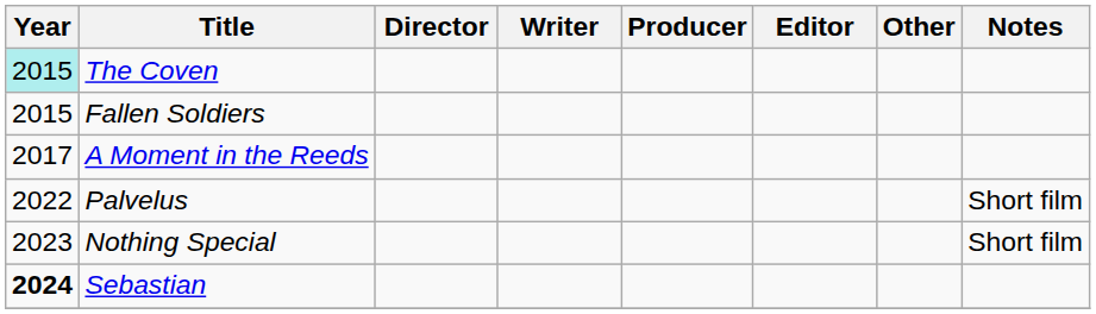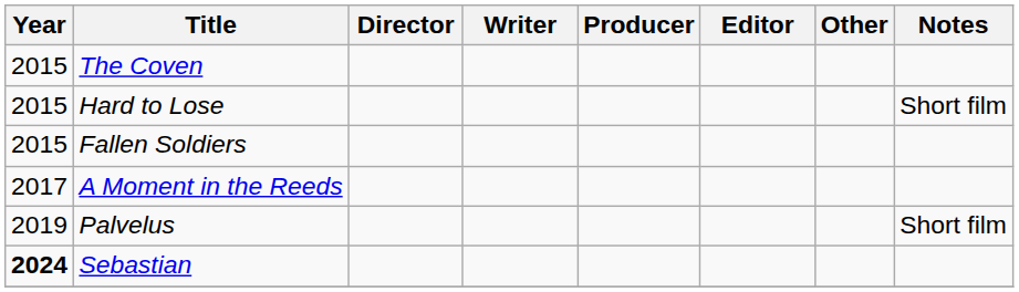 <table class="wikitable sortable">
 <tr>
 <th>Year</th>
 <th>Title</th>
 <th width="65">Director</th>
 <th width="65">Writer</th>
 <th width="65">Producer</th>
 <th width="65">Editor</th>
 <th>Other</th>
 <th>Notes</th>
 </tr>
 <tr>
-<td style="background: paleturquoise;">2015</td>
+<td>2015</td>
 <td><em><a href='#'>The Coven</a></em></td>
 <td></td>
 <td></td>
 <td></td>
 <td></td>
 <td></td>
 <td></td>
+</tr>
+<tr>
+<td>2015</td>
+<td><em>Hard to Lose</em></td>
+<td></td>
+<td></td>
+<td></td>
+<td></td>
+<td></td>
+<td>Short film</td>
 </tr>
 <tr>
 <td>2015</td>
 <td><em>Fallen Soldiers</em></td>
 <td></td>
 <td></td>
 <td></td>
 <td></td>
 <td></td>
 <td></td>
 </tr>
 <tr>
 <td>2017</td>
 <td><em><a href='#'>A Moment in the Reeds</a></em></td>
 <td></td>
 <td></td>
 <td></td>
 <td></td>
 <td></td>
 <td></td>
 </tr>
 <tr>
-<td>2022</td>
+<td>2019</td>
 <td><em>Palvelus</em></td>
-<td></td>
-<td></td>
-<td></td>
-<td></td>
-<td></td>
-<td>Short film</td>
-</tr>
-<tr>
-<td>2023</td>
-<td><em>Nothing Special</em></td>
 <td></td>
 <td></td>
 <td></td>
 <td></td>
 <td></td>
 <td>Short film</td>
 </tr>
 <tr>
 <td><strong>2024</strong></td>
 <td><em><a href='#'>Sebastian</a></em></td>
 <td></td>
 <td></td>
 <td></td>
 <td></td>
 <td></td>
 <td></td>
 </tr>
 <tr>
 </tr>
 </table>
